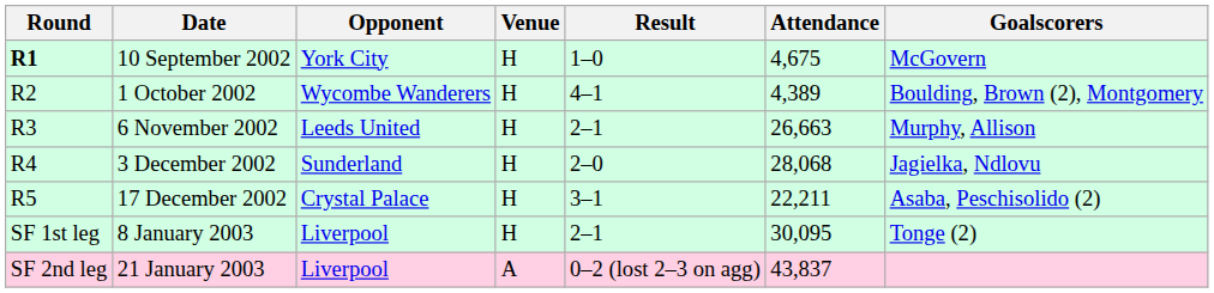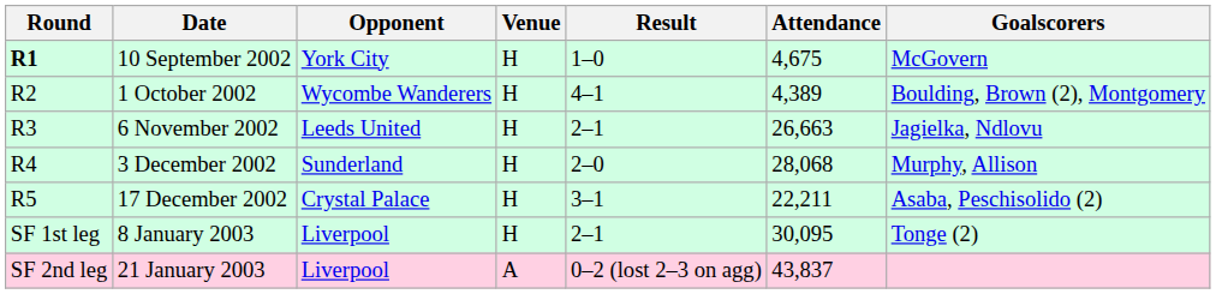 <table class="wikitable">
 <tr>
 <th>Round</th>
 <th>Date</th>
 <th>Opponent</th>
 <th>Venue</th>
 <th>Result</th>
 <th>Attendance</th>
 <th>Goalscorers</th>
 </tr>
 <tr style="background-color: #d0ffe3;">
 <td><strong>R1</strong></td>
 <td>10 September 2002</td>
 <td><a href='#'>York City</a></td>
 <td>H</td>
 <td>1–0</td>
 <td>4,675</td>
 <td><a href='#'>McGovern</a></td>
 </tr>
 <tr style="background-color: #d0ffe3;">
 <td>R2</td>
 <td>1 October 2002</td>
 <td><a href='#'>Wycombe Wanderers</a></td>
 <td>H</td>
 <td>4–1</td>
 <td>4,389</td>
 <td><a href='#'>Boulding</a>, <a href='#'>Brown</a> (2), <a href='#'>Montgomery</a></td>
 </tr>
 <tr style="background-color: #d0ffe3;">
 <td>R3</td>
 <td>6 November 2002</td>
 <td><a href='#'>Leeds United</a></td>
 <td>H</td>
 <td>2–1</td>
 <td>26,663</td>
-<td><a href='#'>Murphy</a>, <a href='#'>Allison</a></td>
+<td><a href='#'>Jagielka</a>, <a href='#'>Ndlovu</a></td>
 </tr>
 <tr style="background-color: #d0ffe3;">
 <td>R4</td>
 <td>3 December 2002</td>
 <td><a href='#'>Sunderland</a></td>
 <td>H</td>
 <td>2–0</td>
 <td>28,068</td>
-<td><a href='#'>Jagielka</a>, <a href='#'>Ndlovu</a></td>
+<td><a href='#'>Murphy</a>, <a href='#'>Allison</a></td>
 </tr>
 <tr style="background-color: #d0ffe3;">
 <td>R5</td>
 <td>17 December 2002</td>
 <td><a href='#'>Crystal Palace</a></td>
 <td>H</td>
 <td>3–1</td>
 <td>22,211</td>
 <td><a href='#'>Asaba</a>, <a href='#'>Peschisolido</a> (2)</td>
 </tr>
 <tr style="background-color: #d0ffe3;">
 <td>SF 1st leg</td>
 <td>8 January 2003</td>
 <td><a href='#'>Liverpool</a></td>
 <td>H</td>
 <td>2–1</td>
 <td>30,095</td>
 <td><a href='#'>Tonge</a> (2)</td>
 </tr>
 <tr style="background-color: #ffd0e3;">
 <td>SF 2nd leg</td>
 <td>21 January 2003</td>
 <td><a href='#'>Liverpool</a></td>
 <td>A</td>
 <td>0–2 (lost 2–3 on agg)</td>
 <td>43,837</td>
 <td></td>
 </tr>
 </table>
